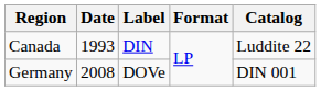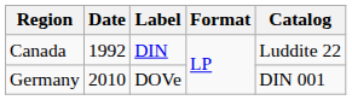 <table class="wikitable">
 <tr>
 <th>Region</th>
 <th>Date</th>
 <th>Label</th>
 <th>Format</th>
 <th>Catalog</th>
 </tr>
 <tr>
 <td>Canada</td>
-<td>1993</td>
+<td>1992</td>
 <td><a href='#'>DIN</a></td>
 <td rowspan="2"><a href='#'>LP</a></td>
 <td>Luddite 22</td>
 </tr>
 <tr>
 <td>Germany</td>
-<td>2008</td>
+<td>2010</td>
 <td>DOVe</td>
 <td>DIN 001</td>
 </tr>
 </table>
